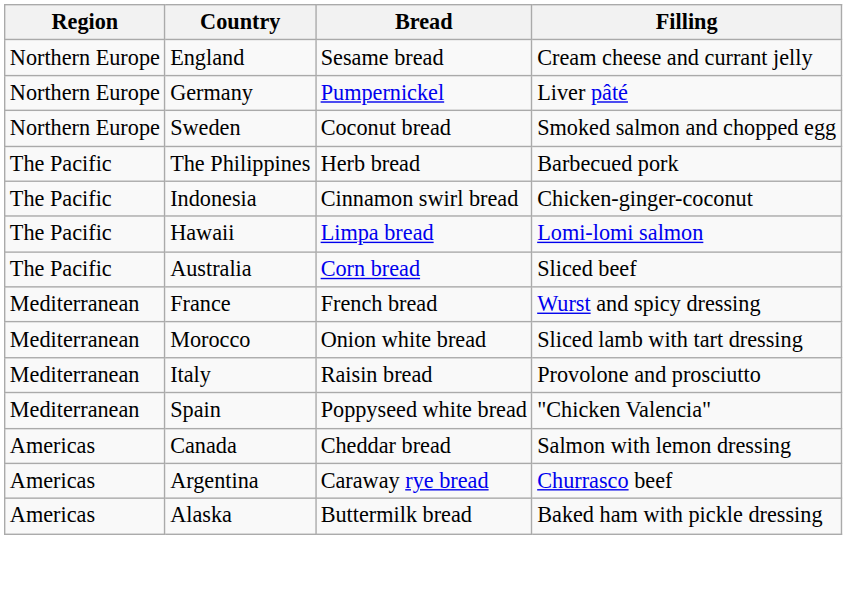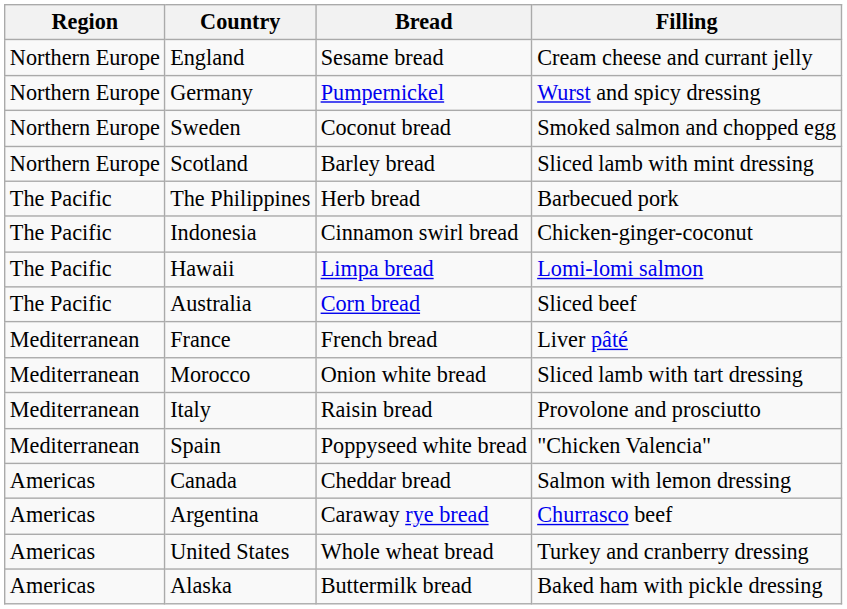 <table class="wikitable">
 <tr>
 <th>Region</th>
 <th>Country</th>
 <th>Bread</th>
 <th>Filling</th>
 </tr>
 <tr>
 <td>Northern Europe</td>
 <td>England</td>
 <td>Sesame bread</td>
 <td>Cream cheese and currant jelly</td>
 </tr>
 <tr>
 <td>Northern Europe</td>
 <td>Germany</td>
 <td><a href='#'>Pumpernickel</a></td>
-<td>Liver <a href='#'>pâté</a></td>
+<td><a href='#'>Wurst</a> and spicy dressing</td>
 </tr>
 <tr>
 <td>Northern Europe</td>
 <td>Sweden</td>
 <td>Coconut bread</td>
 <td>Smoked salmon and chopped egg</td>
+</tr>
+<tr>
+<td>Northern Europe</td>
+<td>Scotland</td>
+<td>Barley bread</td>
+<td>Sliced lamb with mint dressing</td>
 </tr>
 <tr>
 <td>The Pacific</td>
 <td>The Philippines</td>
 <td>Herb bread</td>
 <td>Barbecued pork</td>
 </tr>
 <tr>
 <td>The Pacific</td>
 <td>Indonesia</td>
 <td>Cinnamon swirl bread</td>
 <td>Chicken-ginger-coconut</td>
 </tr>
 <tr>
 <td>The Pacific</td>
 <td>Hawaii</td>
 <td><a href='#'>Limpa bread</a></td>
 <td><a href='#'>Lomi-lomi salmon</a></td>
 </tr>
 <tr>
 <td>The Pacific</td>
 <td>Australia</td>
 <td><a href='#'>Corn bread</a></td>
 <td>Sliced beef</td>
 </tr>
 <tr>
 <td>Mediterranean</td>
 <td>France</td>
 <td>French bread</td>
-<td><a href='#'>Wurst</a> and spicy dressing</td>
+<td>Liver <a href='#'>pâté</a></td>
 </tr>
 <tr>
 <td>Mediterranean</td>
 <td>Morocco</td>
 <td>Onion white bread</td>
 <td>Sliced lamb with tart dressing</td>
 </tr>
 <tr>
 <td>Mediterranean</td>
 <td>Italy</td>
 <td>Raisin bread</td>
 <td>Provolone and prosciutto</td>
 </tr>
 <tr>
 <td>Mediterranean</td>
 <td>Spain</td>
 <td>Poppyseed white bread</td>
 <td>"Chicken Valencia"</td>
 </tr>
 <tr>
 <td>Americas</td>
 <td>Canada</td>
 <td>Cheddar bread</td>
 <td>Salmon with lemon dressing</td>
 </tr>
 <tr>
 <td>Americas</td>
 <td>Argentina</td>
 <td>Caraway <a href='#'>rye bread</a></td>
 <td><a href='#'>Churrasco</a> beef</td>
 </tr>
 <tr>
 <td>Americas</td>
+<td>United States</td>
+<td>Whole wheat bread</td>
+<td>Turkey and cranberry dressing</td>
+</tr>
+<tr>
+<td>Americas</td>
 <td>Alaska</td>
 <td>Buttermilk bread</td>
 <td>Baked ham with pickle dressing</td>
 </tr>
 </table>
